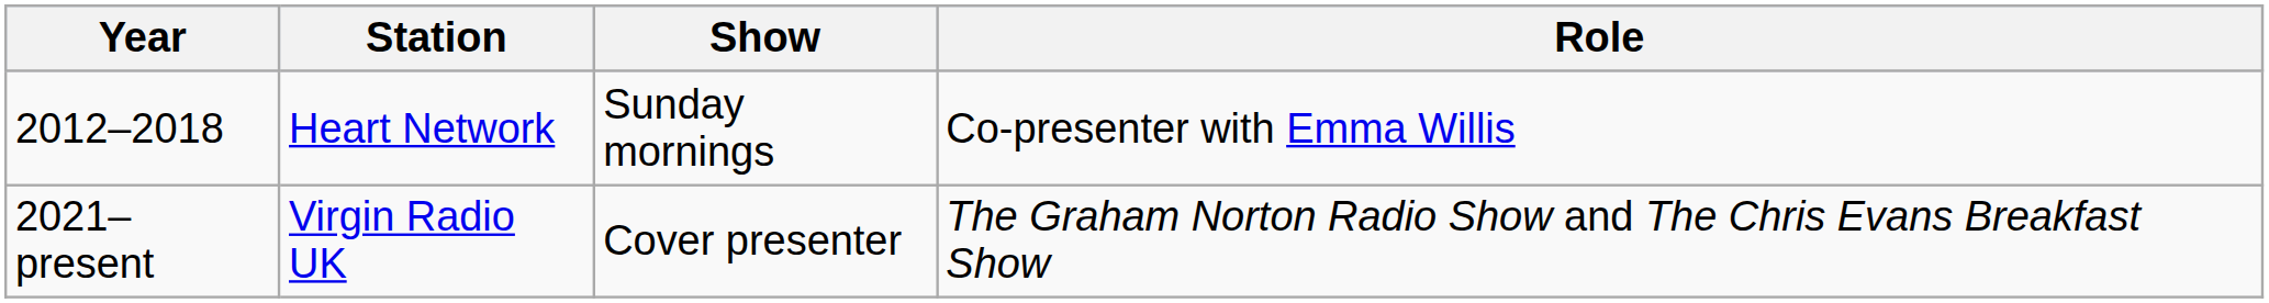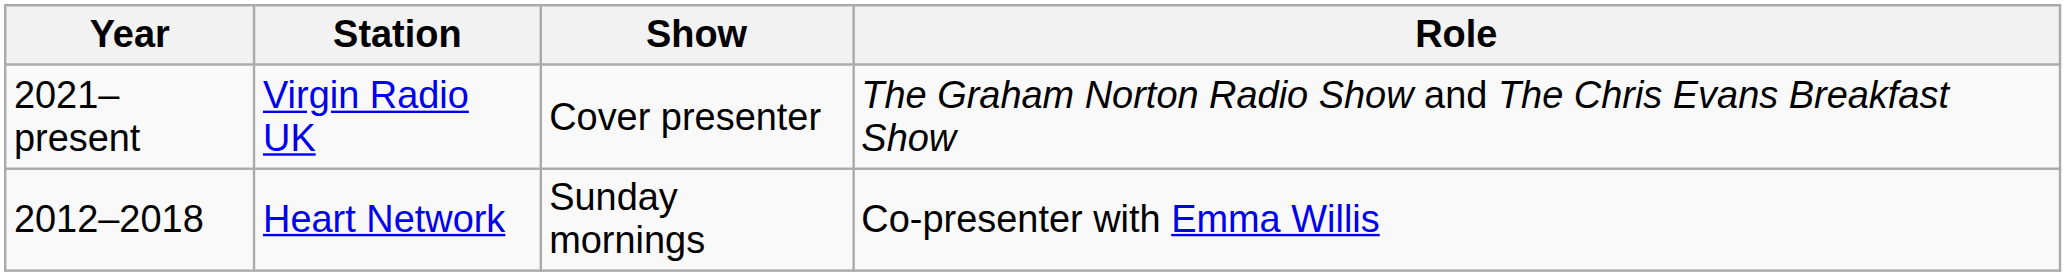 <table class="wikitable">
 <tr style="background:#b0c4de; text-align:center;">
 <th>Year</th>
 <th>Station</th>
 <th>Show</th>
 <th>Role</th>
 </tr>
 <tr>
+<td>2021–present</td>
+<td><a href='#'>Virgin Radio UK</a></td>
+<td>Cover presenter</td>
+<td><em>The Graham Norton Radio Show</em> and <em>The Chris Evans Breakfast Show</em></td>
+</tr>
+<tr>
 <td>2012–2018</td>
 <td><a href='#'>Heart Network</a></td>
 <td>Sunday mornings</td>
 <td>Co-presenter with <a href='#'>Emma Willis</a></td>
 </tr>
-<tr>
-<td>2021–present</td>
-<td><a href='#'>Virgin Radio UK</a></td>
-<td>Cover presenter</td>
-<td><em>The Graham Norton Radio Show</em> and <em>The Chris Evans Breakfast Show</em></td>
-</tr>
 </table>
